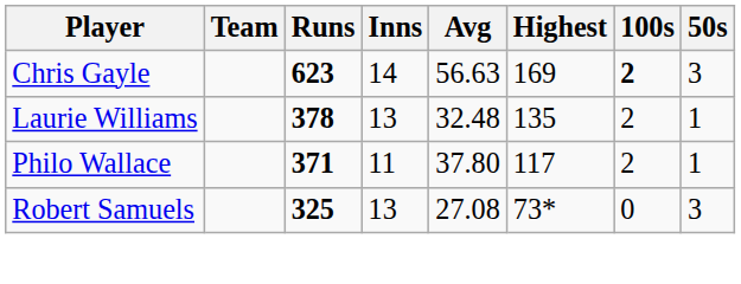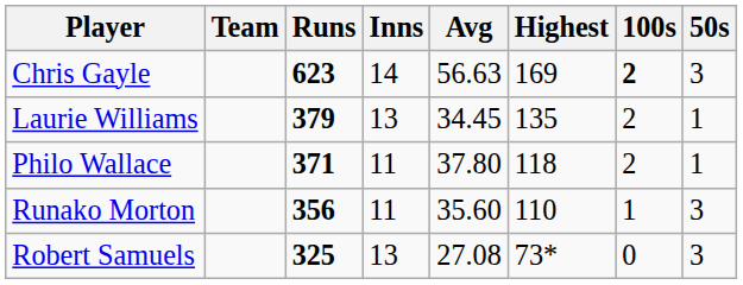 <table class="wikitable">
 <tr>
 <th>Player</th>
 <th>Team</th>
 <th>Runs</th>
 <th>Inns</th>
 <th>Avg</th>
 <th>Highest</th>
 <th>100s</th>
 <th>50s</th>
 </tr>
 <tr>
 <td><a href='#'>Chris Gayle</a></td>
 <td></td>
 <td><strong>623</strong></td>
 <td>14</td>
 <td>56.63</td>
 <td>169</td>
 <td><strong>2</strong></td>
 <td>3</td>
 </tr>
 <tr>
 <td><a href='#'>Laurie Williams</a></td>
 <td></td>
-<td><strong>378</strong></td>
+<td><strong>379</strong></td>
 <td>13</td>
-<td>32.48</td>
+<td>34.45</td>
 <td>135</td>
 <td>2</td>
 <td>1</td>
 </tr>
 <tr>
 <td><a href='#'>Philo Wallace</a></td>
 <td></td>
 <td><strong>371</strong></td>
 <td>11</td>
 <td>37.80</td>
-<td>117</td>
+<td>118</td>
 <td>2</td>
 <td>1</td>
+</tr>
+<tr>
+<td><a href='#'>Runako Morton</a></td>
+<td></td>
+<td><strong>356</strong></td>
+<td>11</td>
+<td>35.60</td>
+<td>110</td>
+<td>1</td>
+<td>3</td>
 </tr>
 <tr>
 <td><a href='#'>Robert Samuels</a></td>
 <td></td>
 <td><strong>325</strong></td>
 <td>13</td>
 <td>27.08</td>
 <td>73*</td>
 <td>0</td>
 <td>3</td>
 </tr>
 </table>
